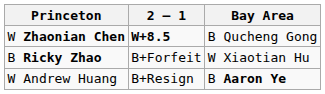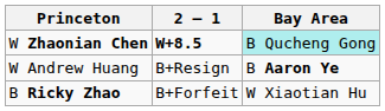 <table class="wikitable">
 <tr>
 <th>Princeton</th>
 <th>2 – 1</th>
 <th>Bay Area</th>
 </tr>
 <tr>
 <td>W <strong>Zhaonian Chen</strong></td>
 <td><strong>W+8.5</strong></td>
-<td>B Qucheng Gong</td>
+<td style="background: paleturquoise;">B Qucheng Gong</td>
+</tr>
+<tr>
+<td>W Andrew Huang</td>
+<td>B+Resign</td>
+<td>B <strong>Aaron Ye</strong></td>
 </tr>
 <tr>
 <td>B <strong>Ricky Zhao</strong></td>
 <td>B+Forfeit</td>
 <td>W Xiaotian Hu</td>
 </tr>
-<tr>
-<td>W Andrew Huang</td>
-<td>B+Resign</td>
-<td>B <strong>Aaron Ye</strong></td>
-</tr>
 </table>
